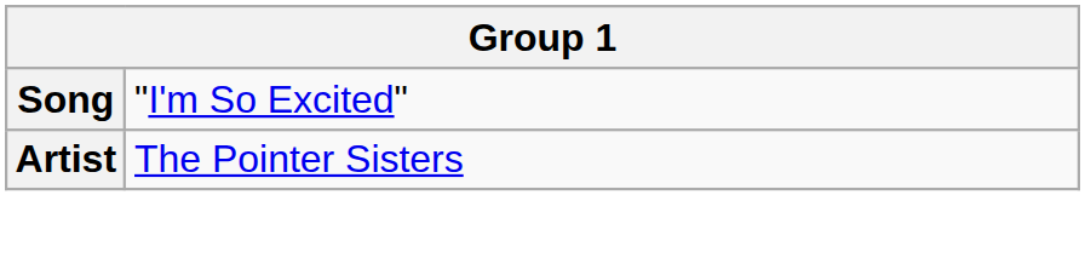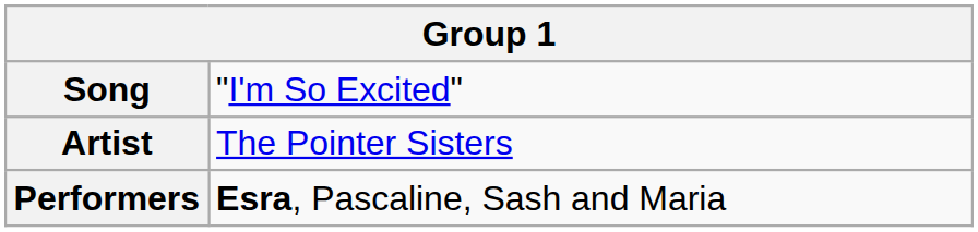 <table class="wikitable" style="font-size: 90%" width=400px>
 <tr>
 <th colspan=2>Group 1</th>
 </tr>
 <tr>
 <th width=10%>Song</th>
 <td>"<a href='#'>I'm So Excited</a>"</td>
 </tr>
 <tr>
 <th width=10%>Artist</th>
 <td><a href='#'>The Pointer Sisters</a></td>
 </tr>
+<tr>
+<th width=10%>Performers</th>
+<td><strong>Esra</strong>, Pascaline, Sash and Maria</td>
+</tr>
 </table>
